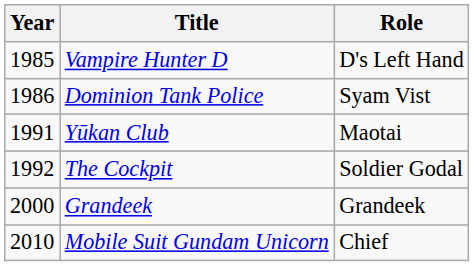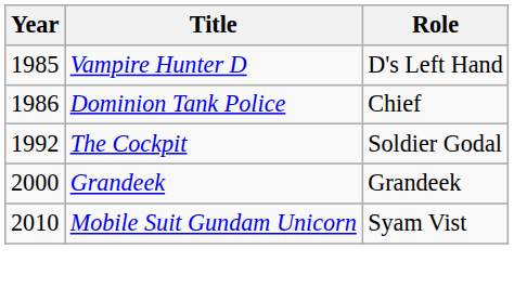 <table class="wikitable" style="font-size: 90%;">
 <tr>
 <th>Year</th>
 <th>Title</th>
 <th>Role</th>
 </tr>
 <tr>
 <td>1985</td>
 <td><em><a href='#'>Vampire Hunter D</a></em></td>
 <td>D's Left Hand</td>
 </tr>
 <tr>
 <td>1986</td>
 <td><em><a href='#'>Dominion Tank Police</a></em></td>
-<td>Syam Vist</td>
-</tr>
-<tr>
-<td>1991</td>
-<td><em><a href='#'>Yūkan Club</a></em></td>
-<td>Maotai</td>
+<td>Chief</td>
 </tr>
 <tr>
 <td>1992</td>
 <td><em><a href='#'>The Cockpit</a></em></td>
 <td>Soldier Godal</td>
 </tr>
 <tr>
 <td>2000</td>
 <td><em><a href='#'>Grandeek</a></em></td>
 <td>Grandeek</td>
 </tr>
 <tr>
 <td>2010</td>
 <td><em><a href='#'>Mobile Suit Gundam Unicorn</a></em></td>
-<td>Chief</td>
+<td>Syam Vist</td>
 </tr>
 </table>
